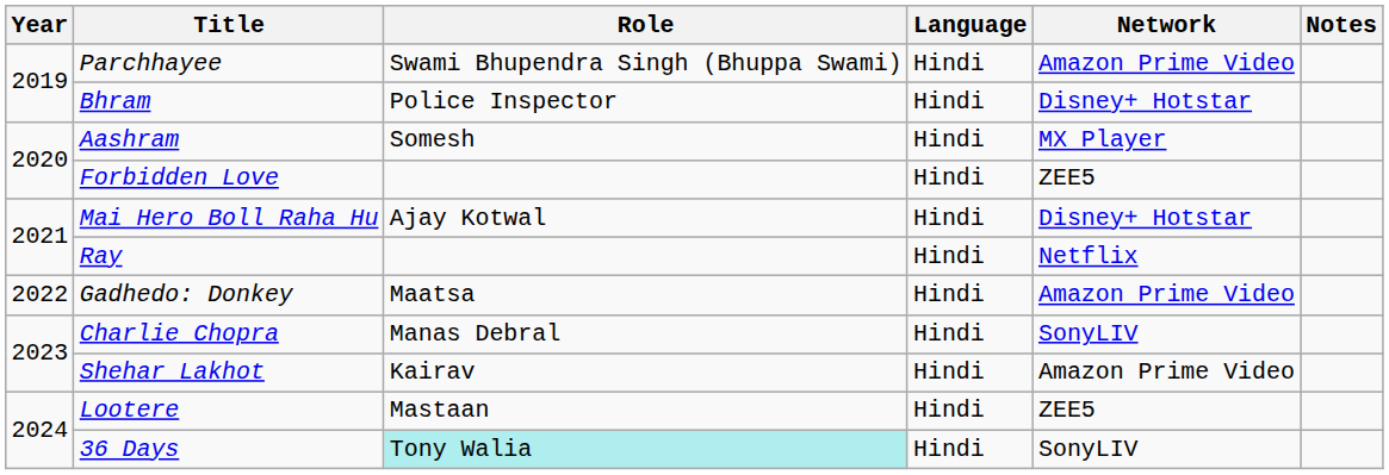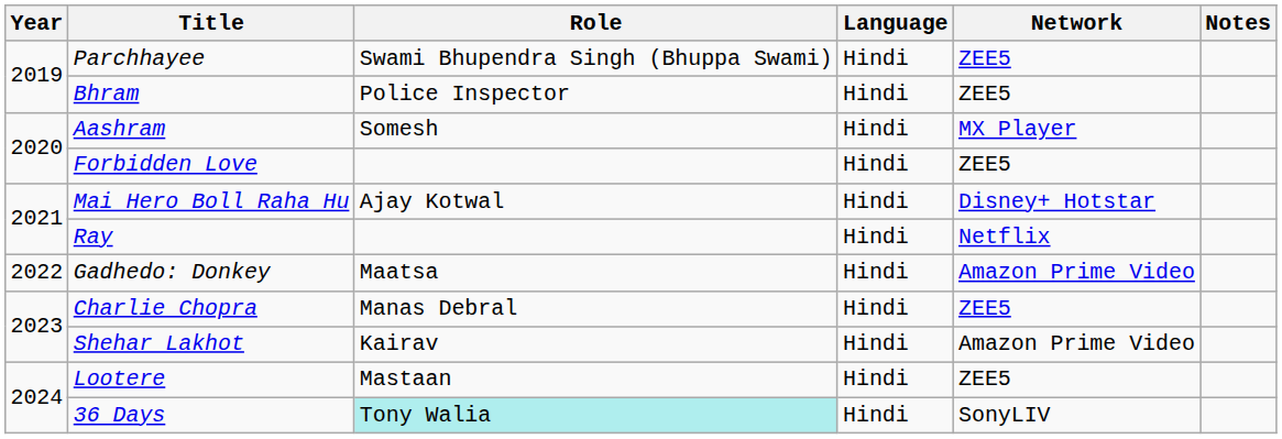 <table class="wikitable sortable">
 <tr>
 <th>Year</th>
 <th>Title</th>
 <th>Role</th>
 <th>Language</th>
 <th class="unsortable">Network</th>
 <th>Notes</th>
 </tr>
 <tr>
 <td rowspan="2">2019</td>
 <td><em>Parchhayee</em></td>
 <td>Swami Bhupendra Singh (Bhuppa Swami)</td>
 <td>Hindi</td>
-<td><a href='#'>Amazon Prime Video</a></td>
+<td><a href='#'>ZEE5</a></td>
 <td></td>
 </tr>
 <tr>
 <td><em><a href='#'>Bhram</a></em></td>
 <td>Police Inspector</td>
 <td>Hindi</td>
-<td><a href='#'>Disney+ Hotstar</a></td>
+<td>ZEE5</td>
 <td></td>
 </tr>
 <tr>
 <td rowspan="2">2020</td>
 <td><em><a href='#'>Aashram</a></em></td>
 <td>Somesh</td>
 <td>Hindi</td>
 <td><a href='#'>MX Player</a></td>
 <td></td>
 </tr>
 <tr>
 <td><em><a href='#'>Forbidden Love</a></em></td>
 <td></td>
 <td>Hindi</td>
 <td>ZEE5</td>
 <td></td>
 </tr>
 <tr>
 <td rowspan="2">2021</td>
 <td><em><a href='#'>Mai Hero Boll Raha Hu</a></em></td>
 <td>Ajay Kotwal</td>
 <td>Hindi</td>
 <td><a href='#'>Disney+ Hotstar</a></td>
 <td></td>
 </tr>
 <tr>
 <td><em><a href='#'>Ray</a></em></td>
 <td></td>
 <td>Hindi</td>
 <td><a href='#'>Netflix</a></td>
 <td></td>
 </tr>
 <tr>
 <td>2022</td>
 <td><em>Gadhedo: Donkey</em></td>
 <td>Maatsa</td>
 <td>Hindi</td>
 <td><a href='#'>Amazon Prime Video</a></td>
 <td></td>
 </tr>
 <tr>
 <td rowspan="2">2023</td>
 <td><em><a href='#'>Charlie Chopra</a></em></td>
 <td>Manas Debral</td>
 <td>Hindi</td>
-<td><a href='#'>SonyLIV</a></td>
+<td><a href='#'>ZEE5</a></td>
 <td></td>
 </tr>
 <tr>
 <td><em><a href='#'>Shehar Lakhot</a></em></td>
 <td>Kairav</td>
 <td>Hindi</td>
 <td>Amazon Prime Video</td>
 <td></td>
 </tr>
 <tr>
 <td rowspan="2">2024</td>
 <td><em><a href='#'>Lootere</a></em></td>
 <td>Mastaan</td>
 <td>Hindi</td>
 <td>ZEE5</td>
 <td></td>
 </tr>
 <tr>
 <td><a href='#'><em>36 Days</em></a></td>
 <td style="background: paleturquoise;">Tony Walia</td>
 <td>Hindi</td>
 <td>SonyLIV</td>
 <td></td>
 </tr>
 </table>
